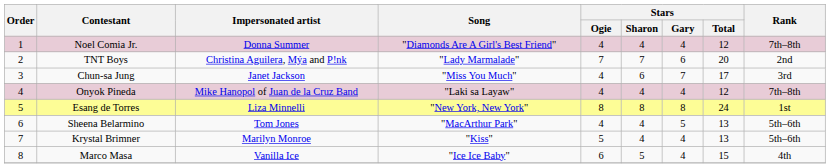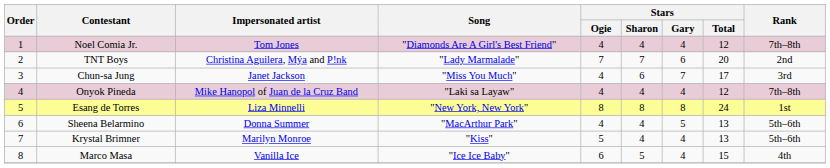 <table class="wikitable" style="text-align:center; line-height:17px; width:100%;">
 <tr>
 <th rowspan="2" style="width:03%;">Order</th>
 <th rowspan="2" style="width:17%;">Contestant</th>
 <th rowspan="2" style="width:25%;">Impersonated artist</th>
 <th rowspan="2" style="width:25%;">Song</th>
 <th colspan="4" style="width:20%;">Stars</th>
 <th rowspan="2" style="width:10%;">Rank</th>
 </tr>
 <tr>
 <th style="width:05%;">Ogie</th>
 <th style="width:05%;">Sharon</th>
 <th style="width:05%;">Gary</th>
 <th style="width:05%;">Total</th>
 </tr>
 <tr bgcolor=#E8CCD7>
 <td>1</td>
 <td>Noel Comia Jr.</td>
-<td><a href='#'>Donna Summer</a></td>
+<td><a href='#'>Tom Jones</a></td>
 <td>"<a href='#'>Diamonds Are A Girl's Best Friend</a>"</td>
 <td>4</td>
 <td>4</td>
 <td>4</td>
 <td>12</td>
 <td>7th–8th</td>
 </tr>
 <tr>
 <td>2</td>
 <td>TNT Boys</td>
 <td><a href='#'>Christina Aguilera</a>, <a href='#'>Mýa</a> and <a href='#'>P!nk</a></td>
 <td>"<a href='#'>Lady Marmalade</a>"</td>
 <td>7</td>
 <td>7</td>
 <td>6</td>
 <td>20</td>
 <td>2nd</td>
 </tr>
 <tr>
 <td>3</td>
 <td>Chun-sa Jung</td>
 <td><a href='#'>Janet Jackson</a></td>
 <td>"<a href='#'>Miss You Much</a>"</td>
 <td>4</td>
 <td>6</td>
 <td>7</td>
 <td>17</td>
 <td>3rd</td>
 </tr>
 <tr bgcolor=#E8CCD7>
 <td>4</td>
 <td>Onyok Pineda</td>
 <td><a href='#'>Mike Hanopol</a> of <a href='#'>Juan de la Cruz Band</a></td>
 <td>"Laki sa Layaw"</td>
 <td>4</td>
 <td>4</td>
 <td>4</td>
 <td>12</td>
 <td>7th–8th</td>
 </tr>
 <tr bgcolor=#FDFD96>
 <td>5</td>
 <td>Esang de Torres</td>
 <td><a href='#'>Liza Minnelli</a></td>
 <td>"<a href='#'>New York, New York</a>"</td>
 <td>8</td>
 <td>8</td>
 <td>8</td>
 <td>24</td>
 <td>1st</td>
 </tr>
 <tr>
 <td>6</td>
 <td>Sheena Belarmino</td>
-<td><a href='#'>Tom Jones</a></td>
+<td><a href='#'>Donna Summer</a></td>
 <td>"<a href='#'>MacArthur Park</a>"</td>
 <td>4</td>
 <td>4</td>
 <td>5</td>
 <td>13</td>
 <td>5th–6th</td>
 </tr>
 <tr>
 <td>7</td>
 <td>Krystal Brimner</td>
 <td><a href='#'>Marilyn Monroe</a></td>
 <td>"<a href='#'>Kiss</a>"</td>
 <td>5</td>
 <td>4</td>
 <td>4</td>
 <td>13</td>
 <td>5th–6th</td>
 </tr>
 <tr>
 <td>8</td>
 <td>Marco Masa</td>
 <td><a href='#'>Vanilla Ice</a></td>
 <td>"<a href='#'>Ice Ice Baby</a>"</td>
 <td>6</td>
 <td>5</td>
 <td>4</td>
 <td>15</td>
 <td>4th</td>
 </tr>
 <tr>
 </tr>
 </table>
